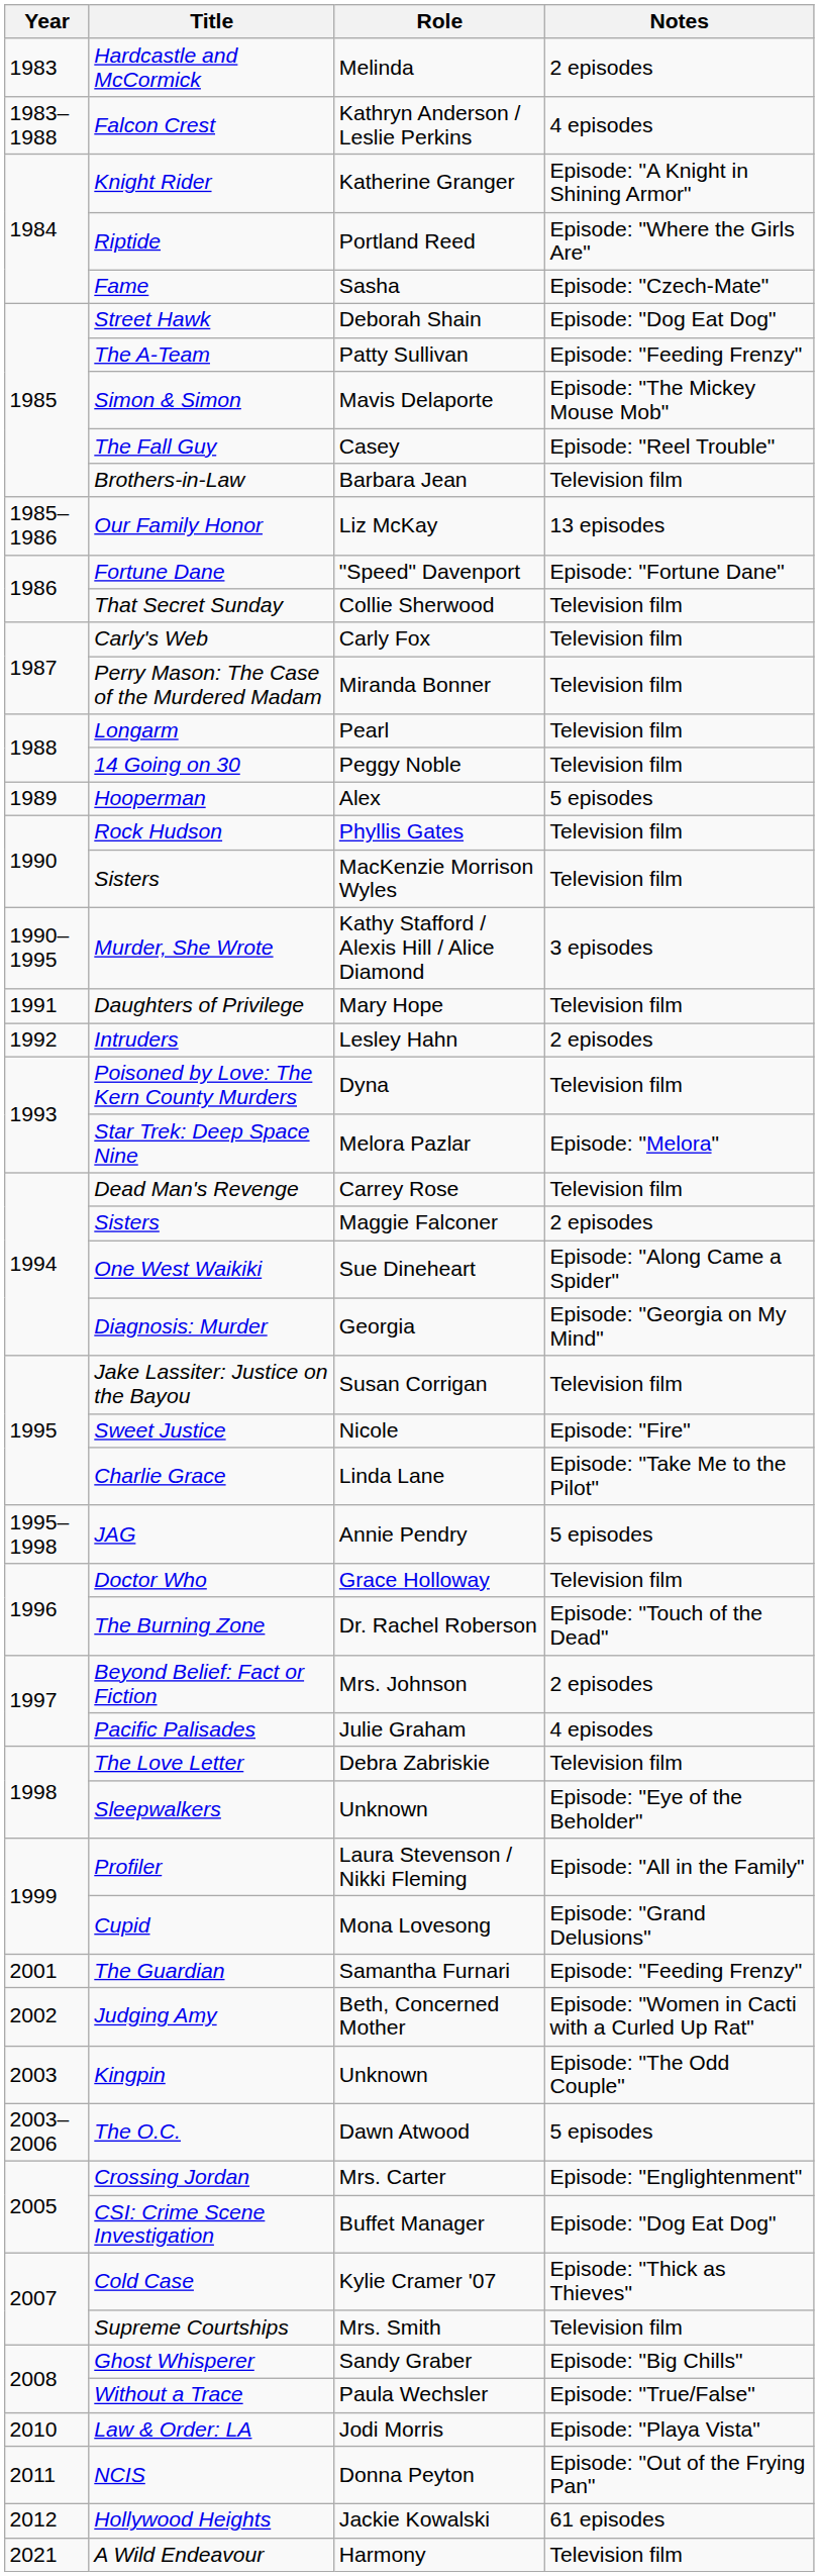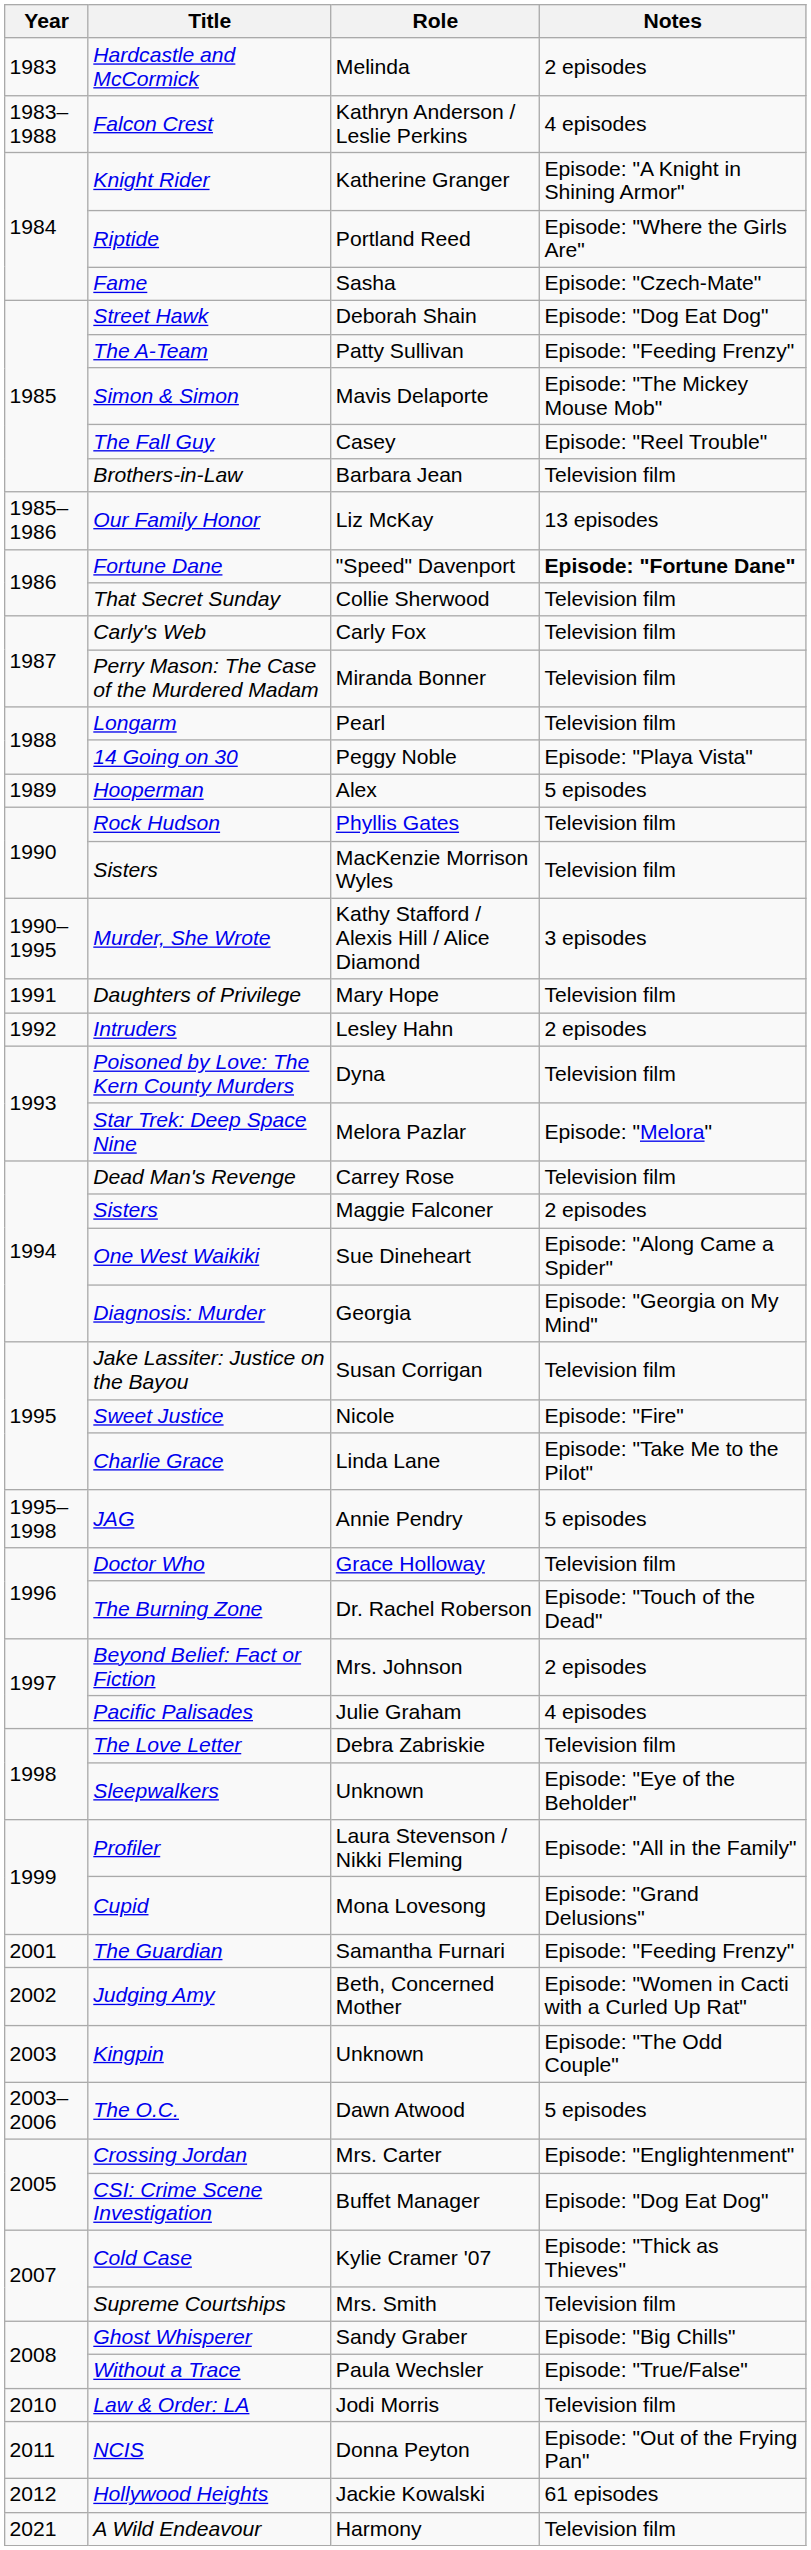 <table class="wikitable">
 <tr>
 <th>Year</th>
 <th>Title</th>
 <th>Role</th>
 <th>Notes</th>
 </tr>
 <tr>
 <td>1983</td>
 <td><em><a href='#'>Hardcastle and McCormick</a></em></td>
 <td>Melinda</td>
 <td>2 episodes</td>
 </tr>
 <tr>
 <td>1983–1988</td>
 <td><em><a href='#'>Falcon Crest</a></em></td>
 <td>Kathryn Anderson / Leslie Perkins</td>
 <td>4 episodes</td>
 </tr>
 <tr>
 <td rowspan="3">1984</td>
 <td><a href='#'><em>Knight Rider</em></a></td>
 <td>Katherine Granger</td>
 <td>Episode: "A Knight in Shining Armor"</td>
 </tr>
 <tr>
 <td><a href='#'><em>Riptide</em></a></td>
 <td>Portland Reed</td>
 <td>Episode: "Where the Girls Are"</td>
 </tr>
 <tr>
 <td><a href='#'><em>Fame</em></a></td>
 <td>Sasha</td>
 <td>Episode: "Czech-Mate"</td>
 </tr>
 <tr>
 <td rowspan="5">1985</td>
 <td><em><a href='#'>Street Hawk</a></em></td>
 <td>Deborah Shain</td>
 <td>Episode: "Dog Eat Dog"</td>
 </tr>
 <tr>
 <td><em><a href='#'>The A-Team</a></em></td>
 <td>Patty Sullivan</td>
 <td>Episode: "Feeding Frenzy"</td>
 </tr>
 <tr>
 <td><em><a href='#'>Simon & Simon</a></em></td>
 <td>Mavis Delaporte</td>
 <td>Episode: "The Mickey Mouse Mob"</td>
 </tr>
 <tr>
 <td><em><a href='#'>The Fall Guy</a></em></td>
 <td>Casey</td>
 <td>Episode: "Reel Trouble"</td>
 </tr>
 <tr>
 <td><em>Brothers-in-Law</em></td>
 <td>Barbara Jean</td>
 <td>Television film</td>
 </tr>
 <tr>
 <td>1985–1986</td>
 <td><em><a href='#'>Our Family Honor</a></em></td>
 <td>Liz McKay</td>
 <td>13 episodes</td>
 </tr>
 <tr>
 <td rowspan="2">1986</td>
 <td><em><a href='#'>Fortune Dane</a></em></td>
 <td>"Speed" Davenport</td>
-<td>Episode: "Fortune Dane"</td>
+<td><strong>Episode: "Fortune Dane"</strong></td>
 </tr>
 <tr>
 <td><em>That Secret Sunday</em></td>
 <td>Collie Sherwood</td>
 <td>Television film</td>
 </tr>
 <tr>
 <td rowspan="2">1987</td>
 <td><em>Carly's Web</em></td>
 <td>Carly Fox</td>
 <td>Television film</td>
 </tr>
 <tr>
 <td><em>Perry Mason: The Case of the Murdered Madam</em></td>
 <td>Miranda Bonner</td>
 <td>Television film</td>
 </tr>
 <tr>
 <td rowspan="2">1988</td>
 <td><a href='#'><em>Longarm</em></a></td>
 <td>Pearl</td>
 <td>Television film</td>
 </tr>
 <tr>
 <td><em><a href='#'>14 Going on 30</a></em></td>
 <td>Peggy Noble</td>
-<td>Television film</td>
+<td>Episode: "Playa Vista"</td>
 </tr>
 <tr>
 <td>1989</td>
 <td><em><a href='#'>Hooperman</a></em></td>
 <td>Alex</td>
 <td>5 episodes</td>
 </tr>
 <tr>
 <td rowspan="2">1990</td>
 <td><a href='#'><em>Rock Hudson</em></a></td>
 <td><a href='#'>Phyllis Gates</a></td>
 <td>Television film</td>
 </tr>
 <tr>
 <td><em>Sisters</em></td>
 <td>MacKenzie Morrison Wyles</td>
 <td>Television film</td>
 </tr>
 <tr>
 <td>1990–1995</td>
 <td><em><a href='#'>Murder, She Wrote</a></em></td>
 <td>Kathy Stafford / Alexis Hill / Alice Diamond</td>
 <td>3 episodes</td>
 </tr>
 <tr>
 <td>1991</td>
 <td><em>Daughters of Privilege</em></td>
 <td>Mary Hope</td>
 <td>Television film</td>
 </tr>
 <tr>
 <td>1992</td>
 <td><a href='#'><em>Intruders</em></a></td>
 <td>Lesley Hahn</td>
 <td>2 episodes</td>
 </tr>
 <tr>
 <td rowspan="2">1993</td>
 <td><em><a href='#'>Poisoned by Love: The Kern County Murders</a></em></td>
 <td>Dyna</td>
 <td>Television film</td>
 </tr>
 <tr>
 <td><em><a href='#'>Star Trek: Deep Space Nine</a></em></td>
 <td>Melora Pazlar</td>
 <td>Episode: "<a href='#'>Melora</a>"</td>
 </tr>
 <tr>
 <td rowspan="4">1994</td>
 <td><em>Dead Man's Revenge</em></td>
 <td>Carrey Rose</td>
 <td>Television film</td>
 </tr>
 <tr>
 <td><a href='#'><em>Sisters</em></a></td>
 <td>Maggie Falconer</td>
 <td>2 episodes</td>
 </tr>
 <tr>
 <td><em><a href='#'>One West Waikiki</a></em></td>
 <td>Sue Dineheart</td>
 <td>Episode: "Along Came a Spider"</td>
 </tr>
 <tr>
 <td><em><a href='#'>Diagnosis: Murder</a></em></td>
 <td>Georgia</td>
 <td>Episode: "Georgia on My Mind"</td>
 </tr>
 <tr>
 <td rowspan="3">1995</td>
 <td><em>Jake Lassiter: Justice on the Bayou</em></td>
 <td>Susan Corrigan</td>
 <td>Television film</td>
 </tr>
 <tr>
 <td><em><a href='#'>Sweet Justice</a></em></td>
 <td>Nicole</td>
 <td>Episode: "Fire"</td>
 </tr>
 <tr>
 <td><a href='#'><em>Charlie Grace</em></a></td>
 <td>Linda Lane</td>
 <td>Episode: "Take Me to the Pilot"</td>
 </tr>
 <tr>
 <td>1995–1998</td>
 <td><a href='#'><em>JAG</em></a></td>
 <td>Annie Pendry</td>
 <td>5 episodes</td>
 </tr>
 <tr>
 <td rowspan="2">1996</td>
 <td><a href='#'><em>Doctor Who</em></a></td>
 <td><a href='#'>Grace Holloway</a></td>
 <td>Television film</td>
 </tr>
 <tr>
 <td><em><a href='#'>The Burning Zone</a></em></td>
 <td>Dr. Rachel Roberson</td>
 <td>Episode: "Touch of the Dead"</td>
 </tr>
 <tr>
 <td rowspan="2">1997</td>
 <td><em><a href='#'>Beyond Belief: Fact or Fiction</a></em></td>
 <td>Mrs. Johnson</td>
 <td>2 episodes</td>
 </tr>
 <tr>
 <td><a href='#'><em>Pacific Palisades</em></a></td>
 <td>Julie Graham</td>
 <td>4 episodes</td>
 </tr>
 <tr>
 <td rowspan="2">1998</td>
 <td><a href='#'><em>The Love Letter</em></a></td>
 <td>Debra Zabriskie</td>
 <td>Television film</td>
 </tr>
 <tr>
 <td><a href='#'><em>Sleepwalkers</em></a></td>
 <td>Unknown</td>
 <td>Episode: "Eye of the Beholder"</td>
 </tr>
 <tr>
 <td rowspan="2">1999</td>
 <td><a href='#'><em>Profiler</em></a></td>
 <td>Laura Stevenson / Nikki Fleming</td>
 <td>Episode: "All in the Family"</td>
 </tr>
 <tr>
 <td><a href='#'><em>Cupid</em></a></td>
 <td>Mona Lovesong</td>
 <td>Episode: "Grand Delusions"</td>
 </tr>
 <tr>
 <td>2001</td>
 <td><a href='#'><em>The Guardian</em></a></td>
 <td>Samantha Furnari</td>
 <td>Episode: "Feeding Frenzy"</td>
 </tr>
 <tr>
 <td>2002</td>
 <td><em><a href='#'>Judging Amy</a></em></td>
 <td>Beth, Concerned Mother</td>
 <td>Episode: "Women in Cacti with a Curled Up Rat"</td>
 </tr>
 <tr>
 <td>2003</td>
 <td><a href='#'><em>Kingpin</em></a></td>
 <td>Unknown</td>
 <td>Episode: "The Odd Couple"</td>
 </tr>
 <tr>
 <td>2003–2006</td>
 <td><em><a href='#'>The O.C.</a></em></td>
 <td>Dawn Atwood</td>
 <td>5 episodes</td>
 </tr>
 <tr>
 <td rowspan="2">2005</td>
 <td><em><a href='#'>Crossing Jordan</a></em></td>
 <td>Mrs. Carter</td>
 <td>Episode: "Englightenment"</td>
 </tr>
 <tr>
 <td><em><a href='#'>CSI: Crime Scene Investigation</a></em></td>
 <td>Buffet Manager</td>
 <td>Episode: "Dog Eat Dog"</td>
 </tr>
 <tr>
 <td rowspan="2">2007</td>
 <td><em><a href='#'>Cold Case</a></em></td>
 <td>Kylie Cramer '07</td>
 <td>Episode: "Thick as Thieves"</td>
 </tr>
 <tr>
 <td><em>Supreme Courtships</em></td>
 <td>Mrs. Smith</td>
 <td>Television film</td>
 </tr>
 <tr>
 <td rowspan="2">2008</td>
 <td><em><a href='#'>Ghost Whisperer</a></em></td>
 <td>Sandy Graber</td>
 <td>Episode: "Big Chills"</td>
 </tr>
 <tr>
 <td><em><a href='#'>Without a Trace</a></em></td>
 <td>Paula Wechsler</td>
 <td>Episode: "True/False"</td>
 </tr>
 <tr>
 <td>2010</td>
 <td><em><a href='#'>Law & Order: LA</a></em></td>
 <td>Jodi Morris</td>
-<td>Episode: "Playa Vista"</td>
+<td>Television film</td>
 </tr>
 <tr>
 <td>2011</td>
 <td><a href='#'><em>NCIS</em></a></td>
 <td>Donna Peyton</td>
 <td>Episode: "Out of the Frying Pan"</td>
 </tr>
 <tr>
 <td>2012</td>
 <td><a href='#'><em>Hollywood Heights</em></a></td>
 <td>Jackie Kowalski</td>
 <td>61 episodes</td>
 </tr>
 <tr>
 <td>2021</td>
 <td><em>A Wild Endeavour</em></td>
 <td>Harmony</td>
 <td>Television film</td>
 </tr>
 </table>
